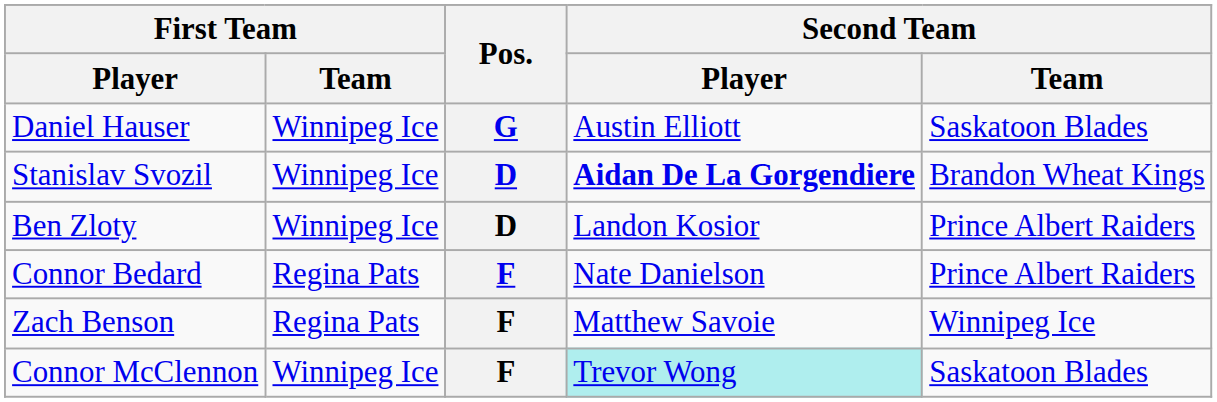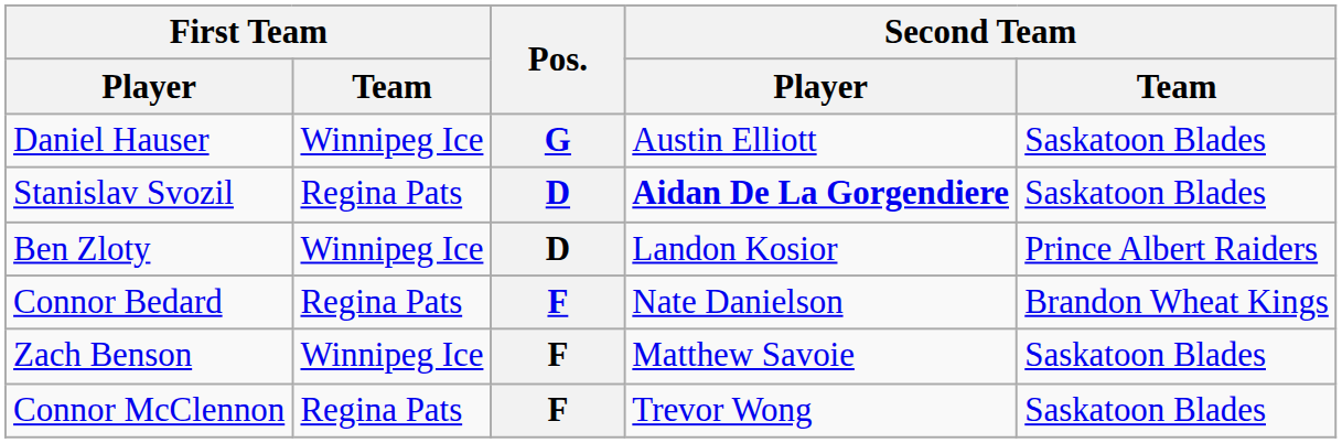 <table class="wikitable">
 <tr>
 <th colspan="2">First Team</th>
 <th style="width:10%;" rowspan="2">Pos.</th>
 <th colspan="2">Second Team</th>
 </tr>
 <tr>
 <th>Player</th>
 <th>Team</th>
 <th>Player</th>
 <th>Team</th>
 </tr>
 <tr>
 <td><a href='#'>Daniel Hauser</a></td>
 <td><a href='#'>Winnipeg Ice</a></td>
 <th style="text-align:center;"><a href='#'>G</a></th>
 <td><a href='#'>Austin Elliott</a></td>
 <td><a href='#'>Saskatoon Blades</a></td>
 </tr>
 <tr>
 <td><a href='#'>Stanislav Svozil</a></td>
-<td><a href='#'>Winnipeg Ice</a></td>
+<td><a href='#'>Regina Pats</a></td>
 <th style="text-align:center;"><a href='#'>D</a></th>
 <td><strong><a href='#'>Aidan De La Gorgendiere</a></strong></td>
-<td><a href='#'>Brandon Wheat Kings</a></td>
+<td><a href='#'>Saskatoon Blades</a></td>
 </tr>
 <tr>
 <td><a href='#'>Ben Zloty</a></td>
 <td><a href='#'>Winnipeg Ice</a></td>
 <th style="text-align:center;">D</th>
 <td><a href='#'>Landon Kosior</a></td>
 <td><a href='#'>Prince Albert Raiders</a></td>
 </tr>
 <tr>
 <td><a href='#'>Connor Bedard</a></td>
 <td><a href='#'>Regina Pats</a></td>
 <th style="text-align:center;"><a href='#'>F</a></th>
 <td><a href='#'>Nate Danielson</a></td>
-<td><a href='#'>Prince Albert Raiders</a></td>
+<td><a href='#'>Brandon Wheat Kings</a></td>
 </tr>
 <tr>
 <td><a href='#'>Zach Benson</a></td>
-<td><a href='#'>Regina Pats</a></td>
+<td><a href='#'>Winnipeg Ice</a></td>
 <th style="text-align:center;">F</th>
 <td><a href='#'>Matthew Savoie</a></td>
-<td><a href='#'>Winnipeg Ice</a></td>
+<td><a href='#'>Saskatoon Blades</a></td>
 </tr>
 <tr>
 <td><a href='#'>Connor McClennon</a></td>
-<td><a href='#'>Winnipeg Ice</a></td>
+<td><a href='#'>Regina Pats</a></td>
 <th style="text-align:center;">F</th>
-<td style="background: paleturquoise;"><a href='#'>Trevor Wong</a></td>
+<td><a href='#'>Trevor Wong</a></td>
 <td><a href='#'>Saskatoon Blades</a></td>
 </tr>
 </table>
